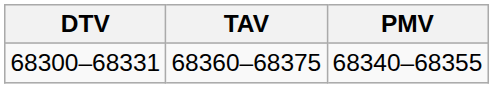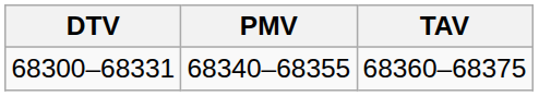 <table class="wikitable">
 <tr>
 <th>DTV</th>
+<th>PMV</th>
 <th>TAV</th>
-<th>PMV</th>
 </tr>
 <tr>
 <td align=center>68300–68331</td>
+<td align=center>68340–68355</td>
 <td align=center>68360–68375</td>
-<td align=center>68340–68355</td>
 </tr>
 </table>
